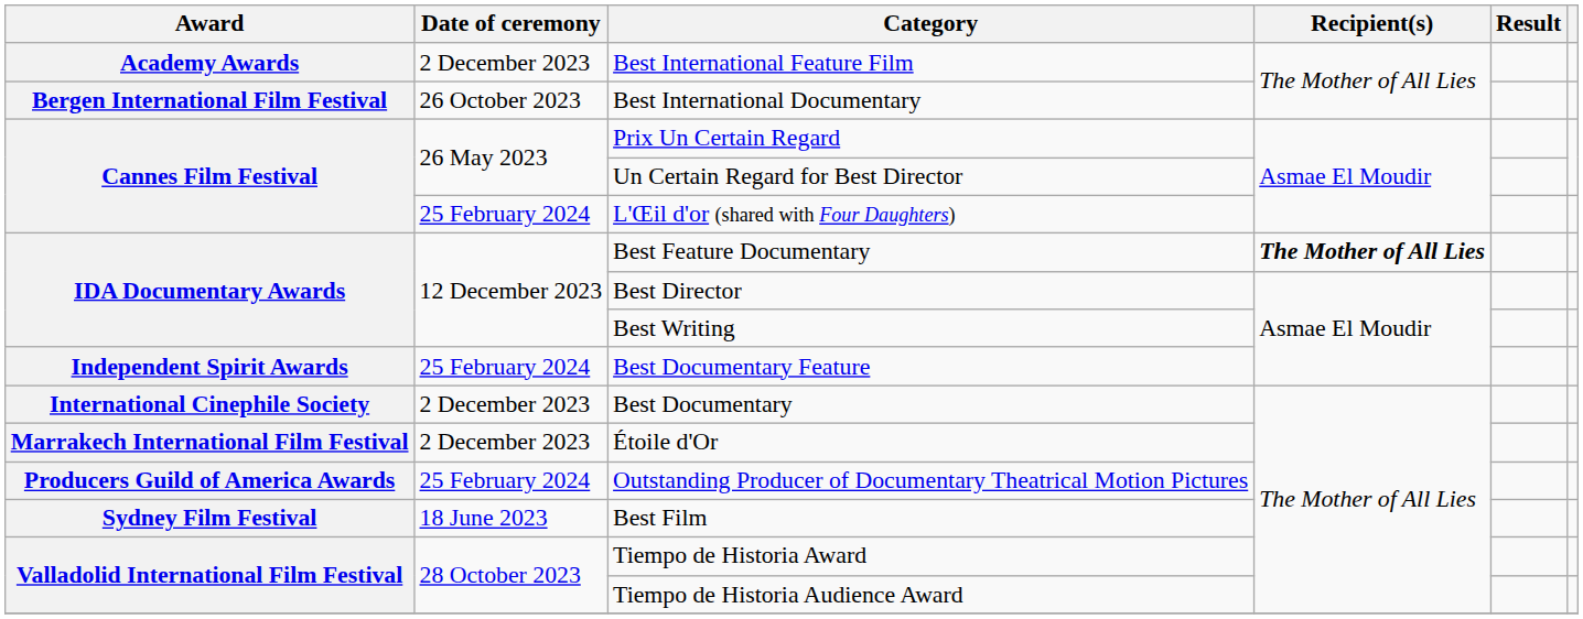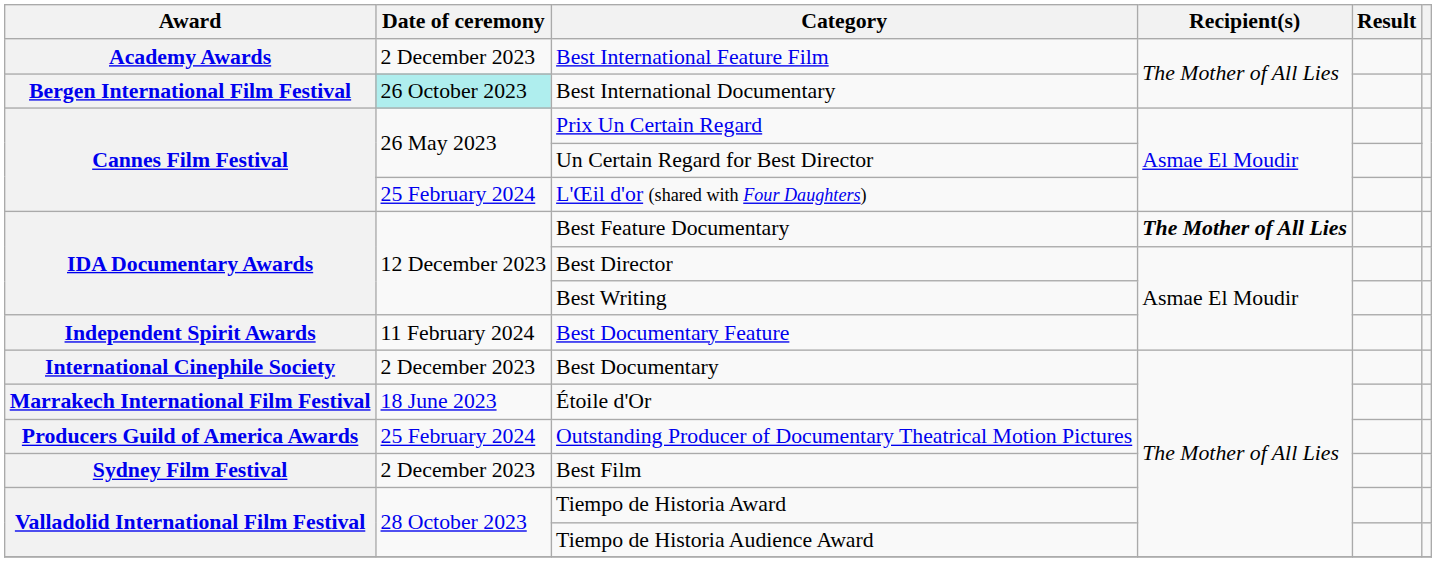 <table class="wikitable sortable plainrowheaders">
 <tr>
 <th scope="col">Award</th>
 <th scope="col">Date of ceremony</th>
 <th scope="col">Category</th>
 <th scope="col">Recipient(s)</th>
 <th scope="col">Result</th>
 <th scope="col" class="unsortable"></th>
 </tr>
 <tr>
 <th scope="row"><a href='#'>Academy Awards</a></th>
 <td>2 December 2023</td>
 <td><a href='#'>Best International Feature Film</a></td>
 <td rowspan="2"><em>The Mother of All Lies</em></td>
 <td></td>
 <td align="center"></td>
 </tr>
 <tr>
 <th scope="row"><a href='#'>Bergen International Film Festival</a></th>
-<td>26 October 2023</td>
+<td style="background: paleturquoise;">26 October 2023</td>
 <td>Best International Documentary</td>
 <td></td>
 <td align="center"></td>
 </tr>
 <tr>
 <th rowspan="3" scope="row"><a href='#'>Cannes Film Festival</a></th>
 <td rowspan="2">26 May 2023</td>
 <td><a href='#'>Prix Un Certain Regard</a></td>
 <td rowspan="3"><a href='#'>Asmae El Moudir</a></td>
 <td></td>
 <td rowspan="2" align="center"><br></td>
 </tr>
 <tr>
 <td>Un Certain Regard for Best Director</td>
 <td></td>
 </tr>
 <tr>
 <td><a href='#'>25 February 2024</a></td>
 <td><a href='#'>L'Œil d'or</a> <small>(shared with <em><a href='#'>Four Daughters</a></em>)</small></td>
 <td></td>
 <td align="center"></td>
 </tr>
 <tr>
 <th scope="row" rowspan="3"><a href='#'>IDA Documentary Awards</a></th>
 <td rowspan="3">12 December 2023</td>
 <td>Best Feature Documentary</td>
 <td><strong><em>The Mother of All Lies</em></strong></td>
 <td></td>
 <td align="center"></td>
 </tr>
 <tr>
 <td>Best Director</td>
 <td rowspan="3">Asmae El Moudir</td>
 <td></td>
 <td align="center"></td>
 </tr>
 <tr>
 <td>Best Writing</td>
 <td></td>
 <td align="center"></td>
 </tr>
 <tr>
 <th scope="row"><a href='#'>Independent Spirit Awards</a></th>
-<td><a href='#'>25 February 2024</a></td>
+<td>11 February 2024</td>
 <td><a href='#'>Best Documentary Feature</a></td>
 <td></td>
 <td align="center"></td>
 </tr>
 <tr>
 <th scope="row"><a href='#'>International Cinephile Society</a></th>
 <td>2 December 2023</td>
 <td>Best Documentary</td>
 <td rowspan="6"><em>The Mother of All Lies</em></td>
 <td></td>
 <td align="center"></td>
 </tr>
 <tr>
 <th scope="row"><a href='#'>Marrakech International Film Festival</a></th>
-<td>2 December 2023</td>
+<td><a href='#'>18 June 2023</a></td>
 <td>Étoile d'Or</td>
 <td></td>
 <td align="center"></td>
 </tr>
 <tr>
 <th scope="row"><a href='#'>Producers Guild of America Awards</a></th>
 <td><a href='#'>25 February 2024</a></td>
 <td><a href='#'>Outstanding Producer of Documentary Theatrical Motion Pictures</a></td>
 <td></td>
 <td align="center"></td>
 </tr>
 <tr>
 <th scope="row"><a href='#'>Sydney Film Festival</a></th>
-<td><a href='#'>18 June 2023</a></td>
+<td>2 December 2023</td>
 <td>Best Film</td>
 <td></td>
 <td align="center"></td>
 </tr>
 <tr>
 <th scope="row" rowspan="2"><a href='#'>Valladolid International Film Festival</a></th>
 <td rowspan="2"><a href='#'>28 October 2023</a></td>
 <td>Tiempo de Historia Award</td>
 <td></td>
 <td align="center"></td>
 </tr>
 <tr>
 <td>Tiempo de Historia Audience Award</td>
 <td></td>
 <td align="center"></td>
 </tr>
 <tr>
 </tr>
 </table>
